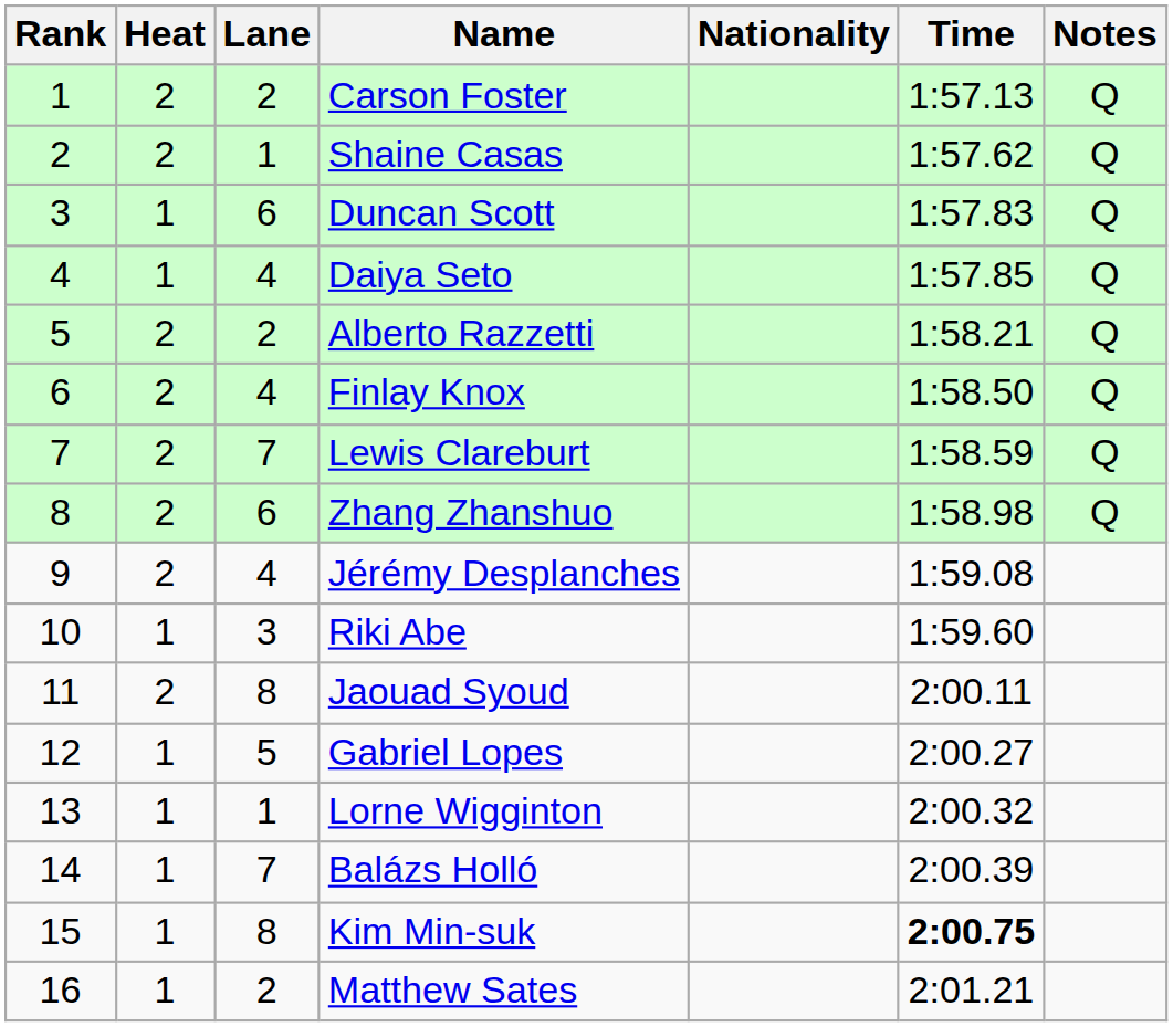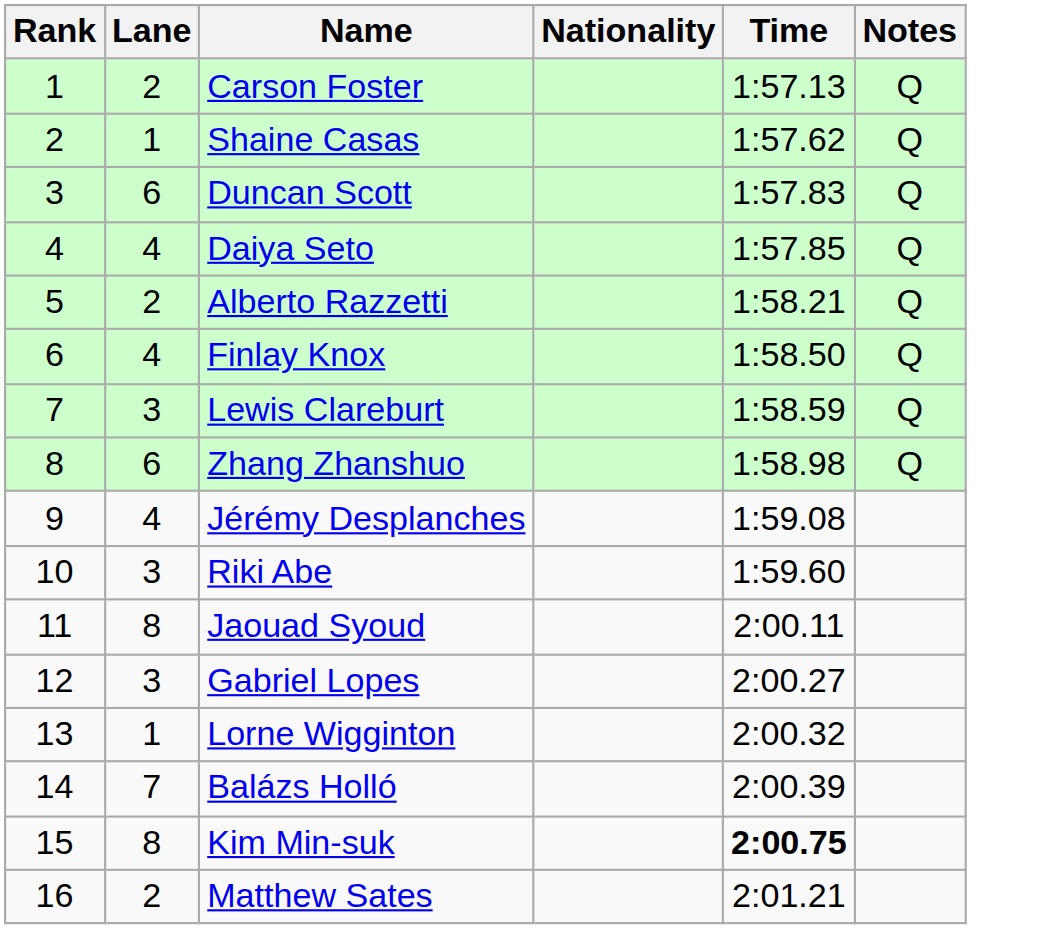 <table class="wikitable sortable" style="text-align:center">
 <tr>
 <th>Rank</th>
-<th>Heat</th>
 <th>Lane</th>
 <th>Name</th>
 <th>Nationality</th>
 <th>Time</th>
 <th>Notes</th>
 </tr>
 <tr bgcolor=ccffcc>
 <td>1</td>
 <td>2</td>
-<td>2</td>
 <td align=left><a href='#'>Carson Foster</a></td>
 <td align=left></td>
 <td>1:57.13</td>
 <td>Q</td>
 </tr>
 <tr bgcolor=ccffcc>
-<td>2</td>
 <td>2</td>
 <td>1</td>
 <td align=left><a href='#'>Shaine Casas</a></td>
 <td align=left></td>
 <td>1:57.62</td>
 <td>Q</td>
 </tr>
 <tr bgcolor=ccffcc>
 <td>3</td>
-<td>1</td>
 <td>6</td>
 <td align=left><a href='#'>Duncan Scott</a></td>
 <td align=left></td>
 <td>1:57.83</td>
 <td>Q</td>
 </tr>
 <tr bgcolor=ccffcc>
 <td>4</td>
-<td>1</td>
 <td>4</td>
 <td align=left><a href='#'>Daiya Seto</a></td>
 <td align=left></td>
 <td>1:57.85</td>
 <td>Q</td>
 </tr>
 <tr bgcolor=ccffcc>
 <td>5</td>
 <td>2</td>
-<td>2</td>
 <td align=left><a href='#'>Alberto Razzetti</a></td>
 <td align=left></td>
 <td>1:58.21</td>
 <td>Q</td>
 </tr>
 <tr bgcolor=ccffcc>
 <td>6</td>
-<td>2</td>
 <td>4</td>
 <td align=left><a href='#'>Finlay Knox</a></td>
 <td align=left></td>
 <td>1:58.50</td>
 <td>Q</td>
 </tr>
 <tr bgcolor=ccffcc>
 <td>7</td>
-<td>2</td>
-<td>7</td>
+<td>3</td>
 <td align=left><a href='#'>Lewis Clareburt</a></td>
 <td align=left></td>
 <td>1:58.59</td>
 <td>Q</td>
 </tr>
 <tr bgcolor=ccffcc>
 <td>8</td>
-<td>2</td>
 <td>6</td>
 <td align=left><a href='#'>Zhang Zhanshuo</a></td>
 <td align=left></td>
 <td>1:58.98</td>
 <td>Q</td>
 </tr>
 <tr>
 <td>9</td>
-<td>2</td>
 <td>4</td>
 <td align=left><a href='#'>Jérémy Desplanches</a></td>
 <td align=left></td>
 <td>1:59.08</td>
 <td></td>
 </tr>
 <tr>
 <td>10</td>
-<td>1</td>
 <td>3</td>
 <td align=left><a href='#'>Riki Abe</a></td>
 <td align=left></td>
 <td>1:59.60</td>
 <td></td>
 </tr>
 <tr>
 <td>11</td>
-<td>2</td>
 <td>8</td>
 <td align=left><a href='#'>Jaouad Syoud</a></td>
 <td align=left></td>
 <td>2:00.11</td>
 <td></td>
 </tr>
 <tr>
 <td>12</td>
-<td>1</td>
-<td>5</td>
+<td>3</td>
 <td align=left><a href='#'>Gabriel Lopes</a></td>
 <td align=left></td>
 <td>2:00.27</td>
 <td></td>
 </tr>
 <tr>
 <td>13</td>
 <td>1</td>
-<td>1</td>
 <td align=left><a href='#'>Lorne Wigginton</a></td>
 <td align=left></td>
 <td>2:00.32</td>
 <td></td>
 </tr>
 <tr>
 <td>14</td>
-<td>1</td>
 <td>7</td>
 <td align=left><a href='#'>Balázs Holló</a></td>
 <td align=left></td>
 <td>2:00.39</td>
 <td></td>
 </tr>
 <tr>
 <td>15</td>
-<td>1</td>
 <td>8</td>
 <td align=left><a href='#'>Kim Min-suk</a></td>
 <td align=left></td>
 <td><strong>2:00.75</strong></td>
 <td></td>
 </tr>
 <tr>
 <td>16</td>
-<td>1</td>
 <td>2</td>
 <td align=left><a href='#'>Matthew Sates</a></td>
 <td align=left></td>
 <td>2:01.21</td>
 <td></td>
 </tr>
 </table>
